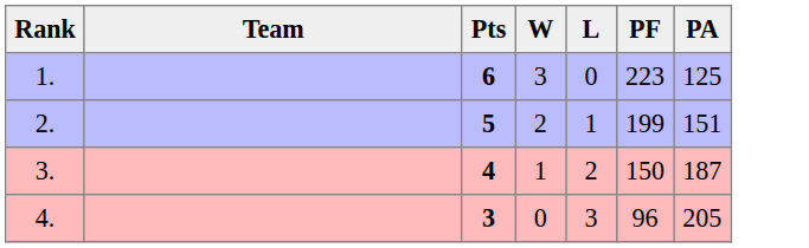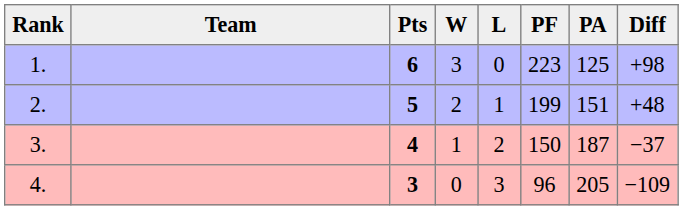 <table style=border-collapse:collapse border=1 cellspacing=0 cellpadding=5>
 <tr align=center bgcolor=#efefef>
 <th width=20>Rank</th>
 <th width=220>Team</th>
 <th width=20>Pts</th>
 <th width=20>W</th>
 <th width=20>L</th>
 <th width=20>PF</th>
 <th width=20>PA</th>
+<th width=20>Diff</th>
 </tr>
 <tr align=center bgcolor="#BBBBFF">
 <td>1.</td>
 <td align=left></td>
 <td><strong>6</strong></td>
 <td>3</td>
 <td>0</td>
 <td>223</td>
 <td>125</td>
+<td>+98</td>
 </tr>
 <tr align=center bgcolor="#BBBBFF">
 <td>2.</td>
 <td align=left></td>
 <td><strong>5</strong></td>
 <td>2</td>
 <td>1</td>
 <td>199</td>
 <td>151</td>
+<td>+48</td>
 </tr>
 <tr align=center bgcolor="#ffbbbb">
 <td>3.</td>
 <td align=left></td>
 <td><strong>4</strong></td>
 <td>1</td>
 <td>2</td>
 <td>150</td>
 <td>187</td>
+<td>−37</td>
 </tr>
 <tr align=center bgcolor="#ffbbbb">
 <td>4.</td>
 <td align=left></td>
 <td><strong>3</strong></td>
 <td>0</td>
 <td>3</td>
 <td>96</td>
 <td>205</td>
+<td>−109</td>
 </tr>
 </table>
